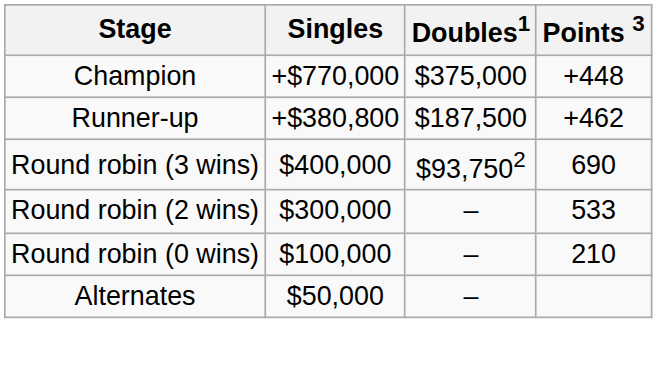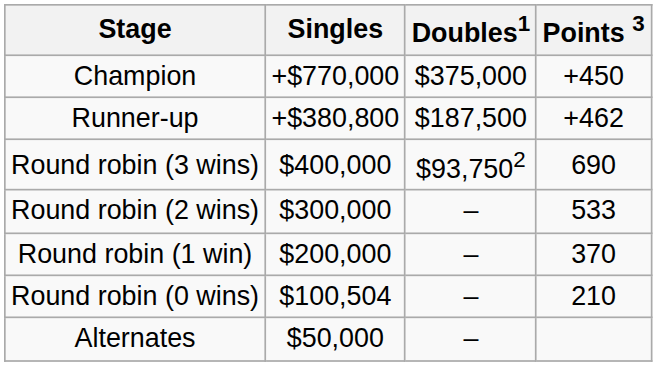 <table class=wikitable style=text-align:center>
 <tr>
 <th>Stage</th>
 <th>Singles</th>
 <th>Doubles<sup>1</sup></th>
 <th>Points <sup>3</sup></th>
 </tr>
 <tr>
 <td>Champion</td>
 <td>+$770,000</td>
 <td>$375,000</td>
-<td>+448</td>
+<td>+450</td>
 </tr>
 <tr>
 <td>Runner-up</td>
 <td>+$380,800</td>
 <td>$187,500</td>
 <td>+462</td>
 </tr>
 <tr>
 <td>Round robin (3 wins)</td>
 <td>$400,000</td>
 <td>$93,750<sup>2</sup></td>
 <td>690</td>
 </tr>
 <tr>
 <td>Round robin (2 wins)</td>
 <td>$300,000</td>
 <td>–</td>
 <td>533</td>
 </tr>
 <tr>
+<td>Round robin (1 win)</td>
+<td>$200,000</td>
+<td>–</td>
+<td>370</td>
+</tr>
+<tr>
 <td>Round robin (0 wins)</td>
-<td>$100,000</td>
+<td>$100,504</td>
 <td>–</td>
 <td>210</td>
 </tr>
 <tr>
 <td>Alternates</td>
 <td>$50,000</td>
 <td>–</td>
 <td></td>
 </tr>
 </table>
